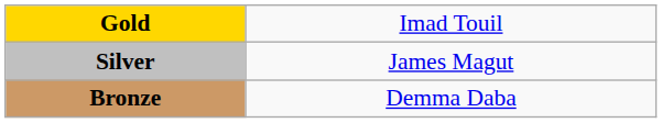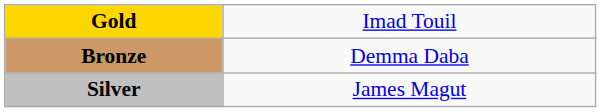 <table class="wikitable" style="text-align:center; " width="35%">
 <tr>
 <td bgcolor="gold"><strong>Gold</strong></td>
 <td><a href='#'>Imad Touil</a><br>  <small><em></em></small></td>
 </tr>
 <tr>
+<td bgcolor="CC9966"><strong>Bronze</strong></td>
+<td><a href='#'>Demma Daba</a><br>  <small><em></em></small></td>
+</tr>
+<tr>
 <td bgcolor="silver"><strong>Silver</strong></td>
 <td><a href='#'>James Magut</a><br>  <small><em></em></small></td>
 </tr>
-<tr>
-<td bgcolor="CC9966"><strong>Bronze</strong></td>
-<td><a href='#'>Demma Daba</a><br>  <small><em></em></small></td>
-</tr>
 </table>
